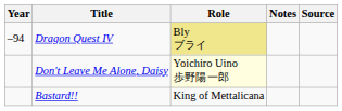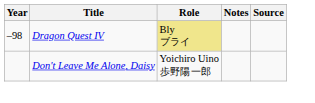 <table class="wikitable sortable plainrowheaders">
 <tr>
 <th>Year</th>
 <th>Title</th>
 <th>Role</th>
 <th class="unsortable">Notes</th>
 <th class="unsortable">Source</th>
 </tr>
 <tr>
-<td>–94</td>
+<td>–98</td>
 <td><em><a href='#'>Dragon Quest IV</a></em></td>
 <td style="background: khaki;">Bly<br>ブライ</td>
 <td></td>
 <td></td>
 </tr>
 <tr>
 <td></td>
 <td><em><a href='#'>Don't Leave Me Alone, Daisy</a></em></td>
-<td style="background: lightyellow;">Yoichiro Uino<br>歩野陽一郎</td>
-<td></td>
-<td></td>
-</tr>
-<tr>
-<td></td>
-<td><em><a href='#'>Bastard!!</a></em></td>
-<td>King of Mettalicana</td>
+<td>Yoichiro Uino<br>歩野陽一郎</td>
 <td></td>
 <td></td>
 </tr>
 </table>
